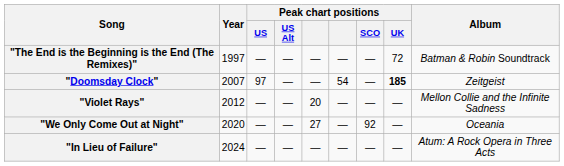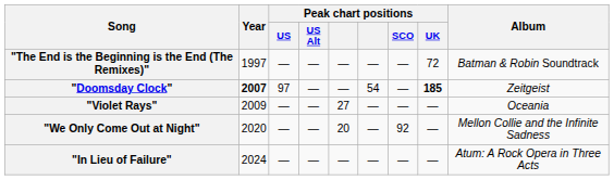 <table class="wikitable plainrowheaders" style="text-align:center;">
 <tr>
 <th scope="col" rowspan="2">Song</th>
 <th scope="col" rowspan="2">Year</th>
 <th scope="col" colspan="6">Peak chart positions</th>
 <th scope="col" rowspan="2">Album</th>
 </tr>
 <tr>
 <th scope="col" style="width:2.5em;font-size:90%;"><a href='#'>US</a><br></th>
 <th scope="col" style="width:2.5em;font-size:90%;"><a href='#'>US<br>Alt</a><br></th>
 <th scope="col" style="width:2.5em;font-size:90%;"><br></th>
 <th scope="col" style="width:2.5em;font-size:90%;"><br></th>
 <th scope="col" style="width:2.5em;font-size:90%;"><a href='#'>SCO</a><br></th>
 <th scope="col" style="width:2.5em;font-size:90%;"><a href='#'>UK</a><br></th>
 </tr>
 <tr>
 <th scope="row">"The End is the Beginning is the End (The Remixes)"</th>
 <td>1997</td>
 <td>—</td>
 <td>—</td>
 <td>—</td>
 <td>—</td>
 <td>—</td>
 <td>72</td>
 <td rowspan="1"><em>Batman & Robin</em> Soundtrack</td>
 </tr>
 <tr>
 <th scope="row">"<a href='#'>Doomsday Clock</a>"</th>
-<td>2007</td>
+<td><strong>2007</strong></td>
 <td>97</td>
 <td>—</td>
 <td>—</td>
 <td>54</td>
 <td>—</td>
 <td><strong>185</strong></td>
 <td rowspan="1"><em>Zeitgeist</em></td>
 </tr>
 <tr>
 <th scope="row">"Violet Rays"</th>
-<td>2012</td>
+<td>2009</td>
 <td>—</td>
 <td>—</td>
-<td>20</td>
+<td>27</td>
 <td>—</td>
 <td>—</td>
 <td>—</td>
-<td><em>Mellon Collie and the Infinite Sadness</em></td>
+<td><em>Oceania</em></td>
 </tr>
 <tr>
 <th scope="row">"We Only Come Out at Night"</th>
 <td>2020</td>
 <td>—</td>
 <td>—</td>
-<td>27</td>
+<td>20</td>
 <td>—</td>
 <td>92</td>
 <td>—</td>
-<td><em>Oceania</em></td>
+<td><em>Mellon Collie and the Infinite Sadness</em></td>
 </tr>
 <tr>
 <th scope="row">"In Lieu of Failure"</th>
 <td>2024</td>
 <td>—</td>
 <td>—</td>
 <td>—</td>
 <td>—</td>
 <td>—</td>
 <td>—</td>
 <td><em>Atum: A Rock Opera in Three Acts</em></td>
 </tr>
 </table>
